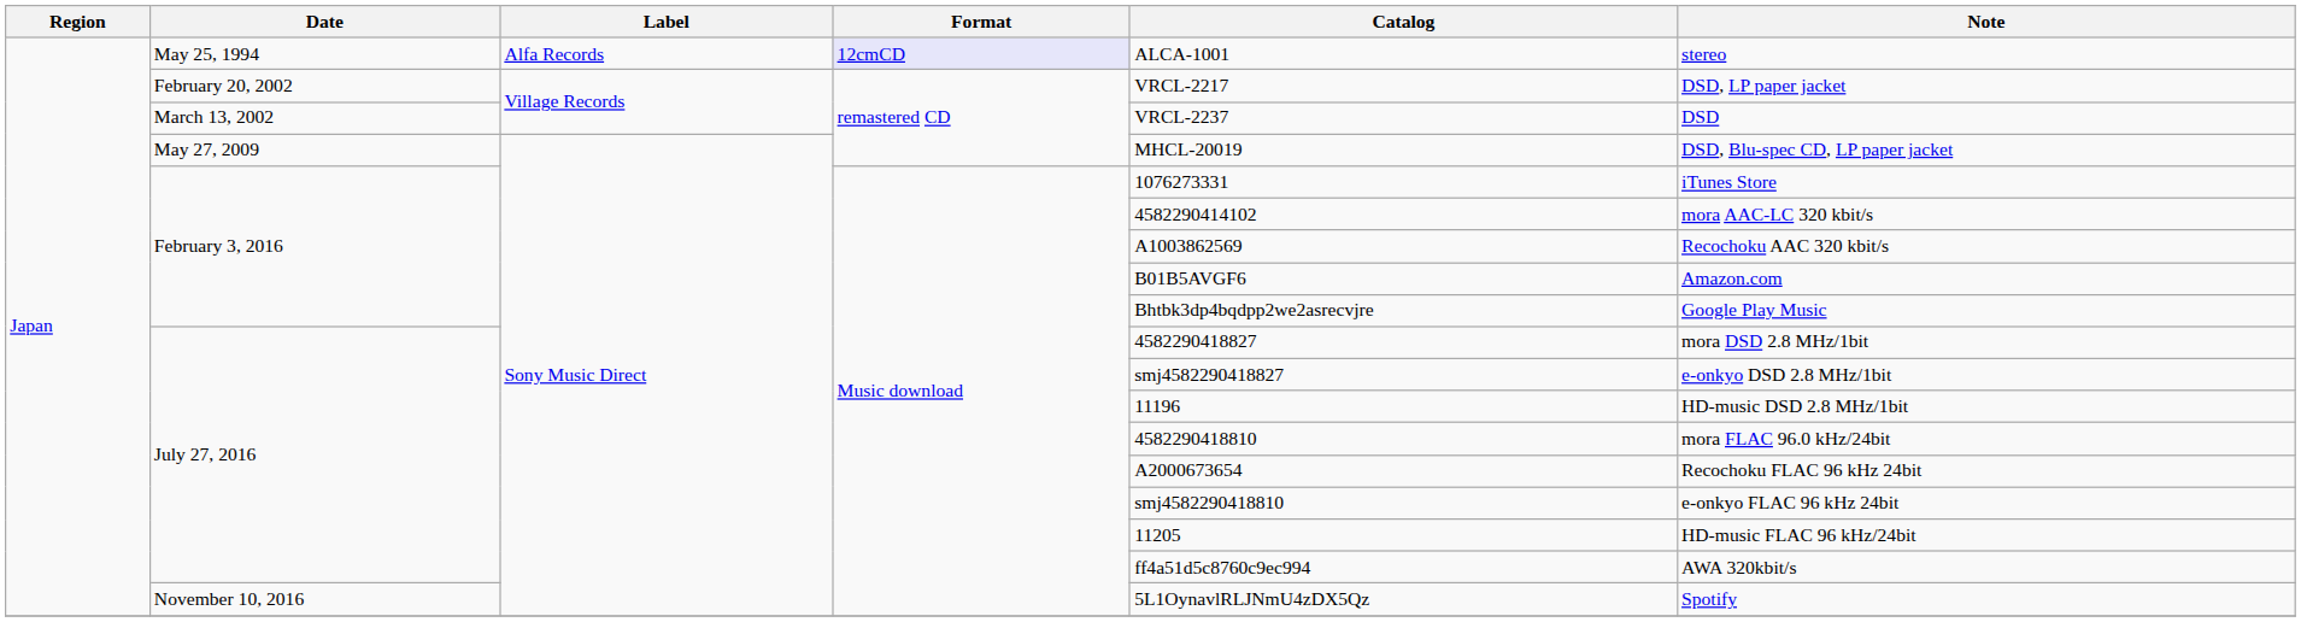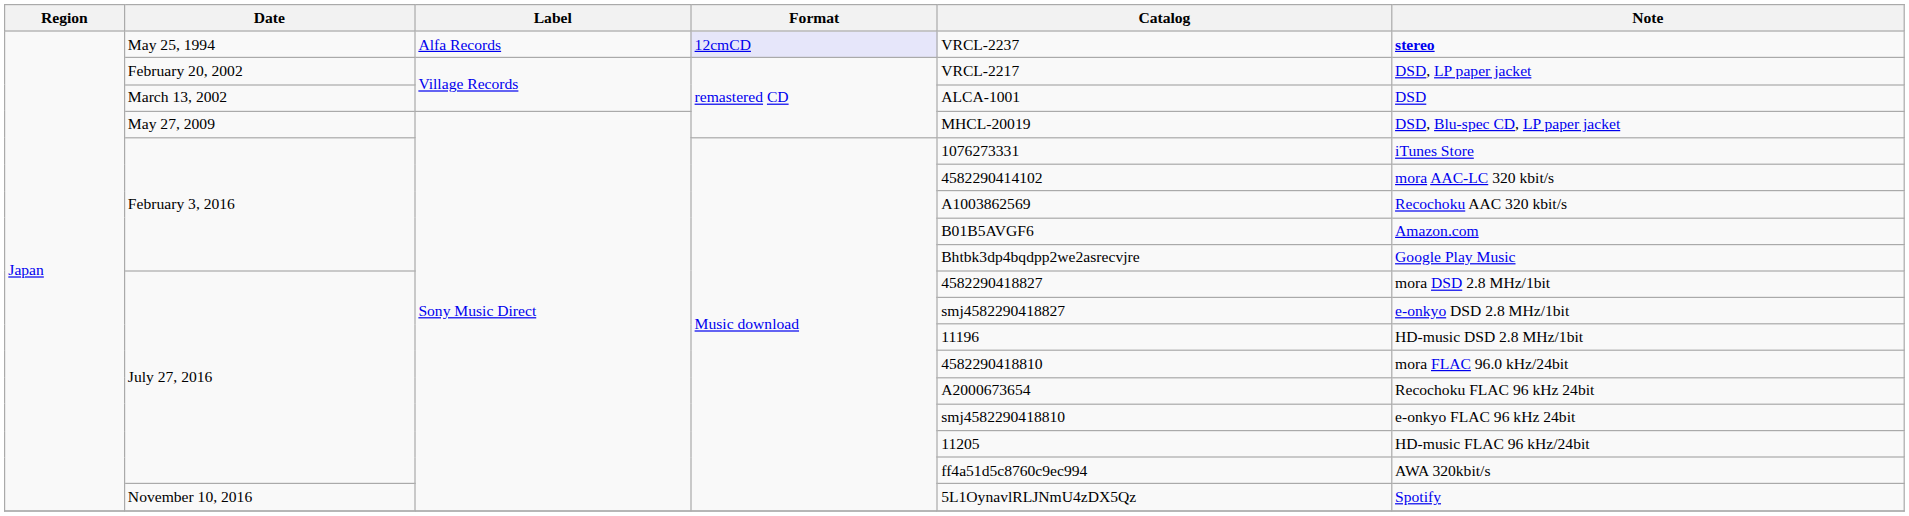 <table class="wikitable sortable" style="margin:0 auto; font-size:small; width:100%">
 <tr>
 <th>Region</th>
 <th>Date</th>
 <th>Label</th>
 <th>Format</th>
 <th>Catalog</th>
 <th>Note</th>
 </tr>
 <tr>
 <td rowspan="18"><a href='#'>Japan</a></td>
 <td>May 25, 1994</td>
 <td><a href='#'>Alfa Records</a></td>
 <td style="background: lavender;"><a href='#'>12cmCD</a></td>
-<td>ALCA-1001</td>
-<td><a href='#'>stereo</a></td>
+<td>VRCL-2237</td>
+<td><strong><a href='#'>stereo</a></strong></td>
 </tr>
 <tr>
 <td>February 20, 2002</td>
 <td rowspan="2"><a href='#'>Village Records</a></td>
 <td rowspan="3"><a href='#'>remastered</a> <a href='#'>CD</a></td>
 <td>VRCL-2217</td>
 <td><a href='#'>DSD</a>, <a href='#'>LP paper jacket</a></td>
 </tr>
 <tr>
 <td>March 13, 2002</td>
-<td>VRCL-2237</td>
+<td>ALCA-1001</td>
 <td><a href='#'>DSD</a></td>
 </tr>
 <tr>
 <td>May 27, 2009</td>
 <td rowspan="15"><a href='#'>Sony Music Direct</a></td>
 <td>MHCL-20019</td>
 <td><a href='#'>DSD</a>, <a href='#'>Blu-spec CD</a>, <a href='#'>LP paper jacket</a></td>
 </tr>
 <tr>
 <td rowspan="5">February 3, 2016</td>
 <td rowspan="14"><a href='#'>Music download</a></td>
 <td>1076273331</td>
 <td><a href='#'>iTunes Store</a></td>
 </tr>
 <tr>
 <td>4582290414102</td>
 <td><a href='#'>mora</a> <a href='#'>AAC-LC</a> 320 kbit/s</td>
 </tr>
 <tr>
 <td>A1003862569</td>
 <td><a href='#'>Recochoku</a> AAC  320 kbit/s</td>
 </tr>
 <tr>
 <td>B01B5AVGF6</td>
 <td><a href='#'>Amazon.com</a></td>
 </tr>
 <tr>
 <td>Bhtbk3dp4bqdpp2we2asrecvjre</td>
 <td><a href='#'>Google Play Music</a></td>
 </tr>
 <tr>
 <td rowspan="8">July 27, 2016</td>
 <td>4582290418827</td>
 <td>mora <a href='#'>DSD</a> 2.8 MHz/1bit</td>
 </tr>
 <tr>
 <td>smj4582290418827</td>
 <td><a href='#'>e-onkyo</a>  DSD 2.8 MHz/1bit</td>
 </tr>
 <tr>
 <td>11196</td>
 <td>HD-music DSD 2.8 MHz/1bit</td>
 </tr>
 <tr>
 <td>4582290418810</td>
 <td>mora <a href='#'>FLAC</a> 96.0 kHz/24bit</td>
 </tr>
 <tr>
 <td>A2000673654</td>
 <td>Recochoku FLAC 96 kHz 24bit</td>
 </tr>
 <tr>
 <td>smj4582290418810</td>
 <td>e-onkyo FLAC 96 kHz 24bit</td>
 </tr>
 <tr>
 <td>11205</td>
 <td>HD-music FLAC 96 kHz/24bit</td>
 </tr>
 <tr>
 <td>ff4a51d5c8760c9ec994</td>
 <td>AWA 320kbit/s</td>
 </tr>
 <tr>
 <td>November 10, 2016</td>
 <td>5L1OynavlRLJNmU4zDX5Qz</td>
 <td><a href='#'>Spotify</a></td>
 </tr>
 <tr>
 </tr>
 </table>
